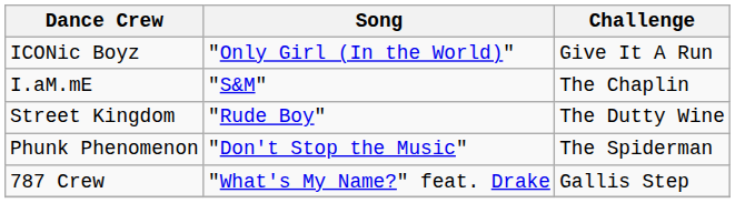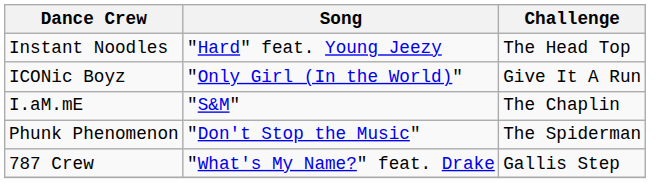 <table class="wikitable">
 <tr>
 <th>Dance Crew</th>
 <th>Song</th>
 <th>Challenge</th>
+</tr>
+<tr>
+<td>Instant Noodles</td>
+<td>"<a href='#'>Hard</a>" feat. <a href='#'>Young Jeezy</a></td>
+<td>The Head Top</td>
 </tr>
 <tr>
 <td>ICONic Boyz</td>
 <td>"<a href='#'>Only Girl (In the World)</a>"</td>
 <td>Give It A Run</td>
 </tr>
 <tr>
 <td>I.aM.mE</td>
 <td>"<a href='#'>S&M</a>"</td>
 <td>The Chaplin</td>
-</tr>
-<tr>
-<td>Street Kingdom</td>
-<td>"<a href='#'>Rude Boy</a>"</td>
-<td>The Dutty Wine</td>
 </tr>
 <tr>
 <td>Phunk Phenomenon</td>
 <td>"<a href='#'>Don't Stop the Music</a>"</td>
 <td>The Spiderman</td>
 </tr>
 <tr>
 <td>787 Crew</td>
 <td>"<a href='#'>What's My Name?</a>" feat. <a href='#'>Drake</a></td>
 <td>Gallis Step</td>
 </tr>
 <tr>
 </tr>
 </table>
